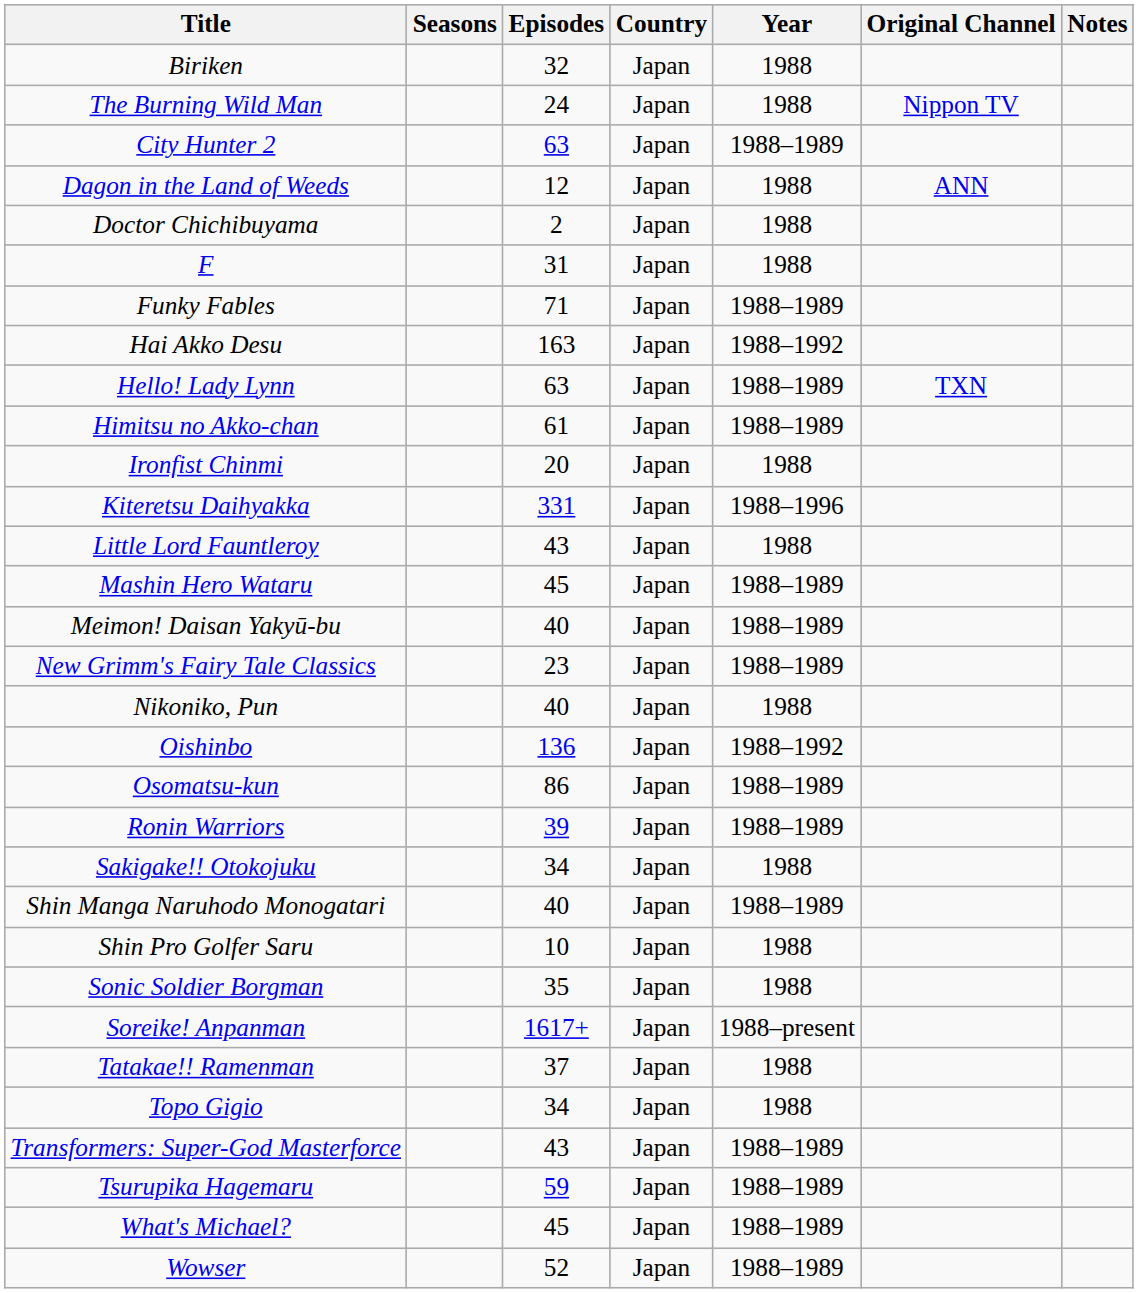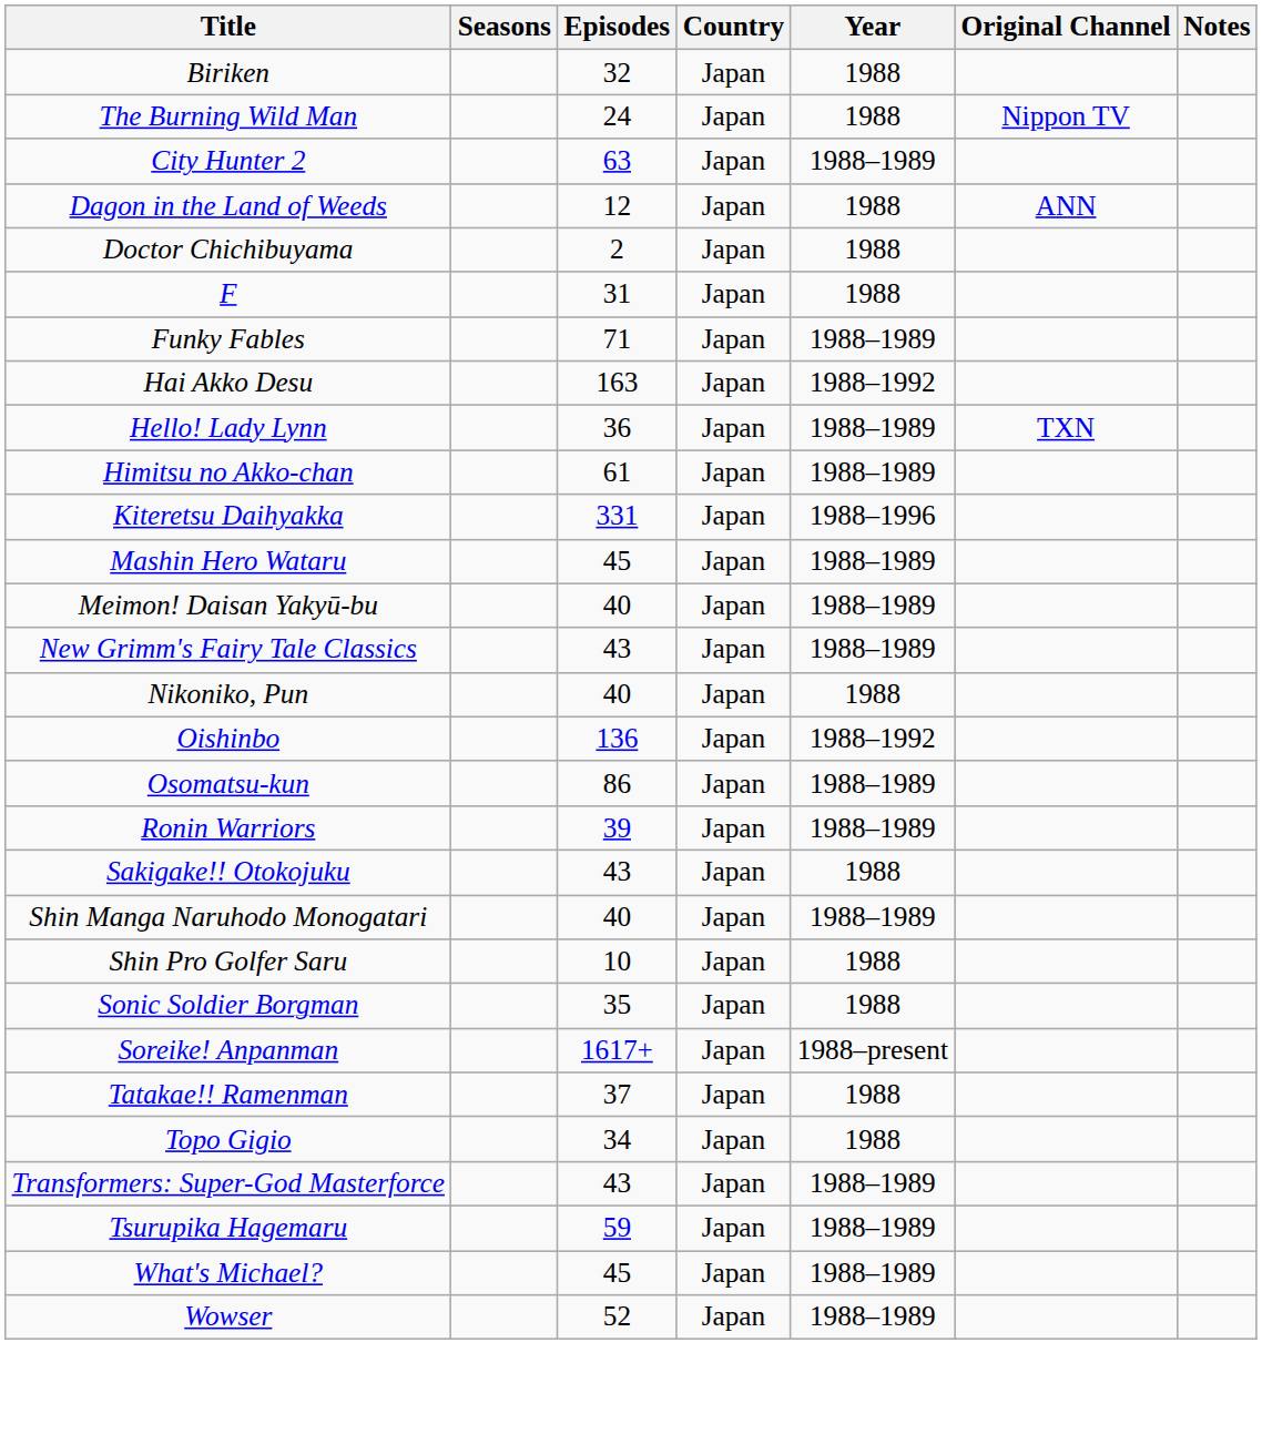 <table class="wikitable sortable" style="text-align:center;">
 <tr>
 <th>Title</th>
 <th>Seasons</th>
 <th>Episodes</th>
 <th>Country</th>
 <th>Year</th>
 <th>Original Channel</th>
 <th>Notes</th>
 </tr>
 <tr>
 <td><em>Biriken</em></td>
 <td></td>
 <td>32</td>
 <td>Japan</td>
 <td>1988</td>
 <td></td>
 <td></td>
 </tr>
 <tr>
 <td data-sort-value="Burning Wild Man"><em><a href='#'>The Burning Wild Man</a></em></td>
 <td></td>
 <td>24</td>
 <td>Japan</td>
 <td>1988</td>
 <td><a href='#'>Nippon TV</a></td>
 <td></td>
 </tr>
 <tr>
 <td><em><a href='#'>City Hunter 2</a></em></td>
 <td></td>
 <td><a href='#'>63</a></td>
 <td>Japan</td>
 <td>1988–1989</td>
 <td></td>
 <td></td>
 </tr>
 <tr>
 <td><em><a href='#'>Dagon in the Land of Weeds</a></em></td>
 <td></td>
 <td>12</td>
 <td>Japan</td>
 <td>1988</td>
 <td><a href='#'>ANN</a></td>
 <td></td>
 </tr>
 <tr>
 <td><em>Doctor Chichibuyama</em></td>
 <td></td>
 <td>2</td>
 <td>Japan</td>
 <td>1988</td>
 <td></td>
 <td></td>
 </tr>
 <tr>
 <td><em><a href='#'>F</a></em></td>
 <td></td>
 <td>31</td>
 <td>Japan</td>
 <td>1988</td>
 <td></td>
 <td></td>
 </tr>
 <tr>
 <td><em>Funky Fables</em></td>
 <td></td>
 <td>71</td>
 <td>Japan</td>
 <td>1988–1989</td>
 <td></td>
 <td></td>
 </tr>
 <tr>
 <td><em>Hai Akko Desu</em></td>
 <td></td>
 <td>163</td>
 <td>Japan</td>
 <td>1988–1992</td>
 <td></td>
 <td></td>
 </tr>
 <tr>
 <td><em><a href='#'>Hello! Lady Lynn</a></em></td>
 <td></td>
-<td>63</td>
+<td>36</td>
 <td>Japan</td>
 <td>1988–1989</td>
 <td><a href='#'>TXN</a></td>
 <td></td>
 </tr>
 <tr>
 <td><em><a href='#'>Himitsu no Akko-chan</a></em></td>
 <td></td>
 <td>61</td>
 <td>Japan</td>
 <td>1988–1989</td>
 <td></td>
 <td></td>
 </tr>
 <tr>
-<td><em><a href='#'>Ironfist Chinmi</a></em></td>
-<td></td>
-<td>20</td>
-<td>Japan</td>
-<td>1988</td>
-<td></td>
-<td></td>
-</tr>
-<tr>
 <td><em><a href='#'>Kiteretsu Daihyakka</a></em></td>
 <td></td>
 <td><a href='#'>331</a></td>
 <td>Japan</td>
 <td>1988–1996</td>
-<td></td>
-<td></td>
-</tr>
-<tr>
-<td><em><a href='#'>Little Lord Fauntleroy</a></em></td>
-<td></td>
-<td>43</td>
-<td>Japan</td>
-<td>1988</td>
 <td></td>
 <td></td>
 </tr>
 <tr>
 <td><em><a href='#'>Mashin Hero Wataru</a></em></td>
 <td></td>
 <td>45</td>
 <td>Japan</td>
 <td>1988–1989</td>
 <td></td>
 <td></td>
 </tr>
 <tr>
 <td><em>Meimon! Daisan Yakyū-bu</em></td>
 <td></td>
 <td>40</td>
 <td>Japan</td>
 <td>1988–1989</td>
 <td></td>
 <td></td>
 </tr>
 <tr>
 <td><em><a href='#'>New Grimm's Fairy Tale Classics</a></em></td>
 <td></td>
-<td>23</td>
+<td>43</td>
 <td>Japan</td>
 <td>1988–1989</td>
 <td></td>
 <td></td>
 </tr>
 <tr>
 <td><em>Nikoniko, Pun</em></td>
 <td></td>
 <td>40</td>
 <td>Japan</td>
 <td>1988</td>
 <td></td>
 <td></td>
 </tr>
 <tr>
 <td><em><a href='#'>Oishinbo</a></em></td>
 <td></td>
 <td><a href='#'>136</a></td>
 <td>Japan</td>
 <td>1988–1992</td>
 <td></td>
 <td></td>
 </tr>
 <tr>
 <td><em><a href='#'>Osomatsu-kun</a></em></td>
 <td></td>
 <td>86</td>
 <td>Japan</td>
 <td>1988–1989</td>
 <td></td>
 <td></td>
 </tr>
 <tr>
 <td><em><a href='#'>Ronin Warriors</a></em></td>
 <td></td>
 <td><a href='#'>39</a></td>
 <td>Japan</td>
 <td>1988–1989</td>
 <td></td>
 <td></td>
 </tr>
 <tr>
 <td><em><a href='#'>Sakigake!! Otokojuku</a></em></td>
 <td></td>
-<td>34</td>
+<td>43</td>
 <td>Japan</td>
 <td>1988</td>
 <td></td>
 <td></td>
 </tr>
 <tr>
 <td><em>Shin Manga Naruhodo Monogatari</em></td>
 <td></td>
 <td>40</td>
 <td>Japan</td>
 <td>1988–1989</td>
 <td></td>
 <td></td>
 </tr>
 <tr>
 <td><em>Shin Pro Golfer Saru</em></td>
 <td></td>
 <td>10</td>
 <td>Japan</td>
 <td>1988</td>
 <td></td>
 <td></td>
 </tr>
 <tr>
 <td><em><a href='#'>Sonic Soldier Borgman</a></em></td>
 <td></td>
 <td>35</td>
 <td>Japan</td>
 <td>1988</td>
 <td></td>
 <td></td>
 </tr>
 <tr>
 <td><em><a href='#'>Soreike! Anpanman</a></em></td>
 <td></td>
 <td><a href='#'>1617+</a></td>
 <td>Japan</td>
 <td>1988–present</td>
 <td></td>
 <td></td>
 </tr>
 <tr>
 <td><em><a href='#'>Tatakae!! Ramenman</a></em></td>
 <td></td>
 <td>37</td>
 <td>Japan</td>
 <td>1988</td>
 <td></td>
 <td></td>
 </tr>
 <tr>
 <td><em><a href='#'>Topo Gigio</a></em></td>
 <td></td>
 <td>34</td>
 <td>Japan</td>
 <td>1988</td>
 <td></td>
 <td></td>
 </tr>
 <tr>
 <td><em><a href='#'>Transformers: Super-God Masterforce</a></em></td>
 <td></td>
 <td>43</td>
 <td>Japan</td>
 <td>1988–1989</td>
 <td></td>
 <td></td>
 </tr>
 <tr>
 <td><em><a href='#'>Tsurupika Hagemaru</a></em></td>
 <td></td>
 <td><a href='#'>59</a></td>
 <td>Japan</td>
 <td>1988–1989</td>
 <td></td>
 <td></td>
 </tr>
 <tr>
 <td><em><a href='#'>What's Michael?</a></em></td>
 <td></td>
 <td>45</td>
 <td>Japan</td>
 <td>1988–1989</td>
 <td></td>
 <td></td>
 </tr>
 <tr>
 <td><em><a href='#'>Wowser</a></em></td>
 <td></td>
 <td>52</td>
 <td>Japan</td>
 <td>1988–1989</td>
 <td></td>
 <td></td>
 </tr>
 </table>
